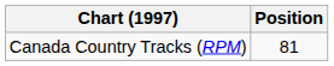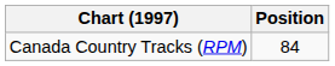 <table class="wikitable sortable">
 <tr>
 <th scope="col">Chart (1997)</th>
 <th scope="col">Position</th>
 </tr>
 <tr>
 <td>Canada Country Tracks (<em><a href='#'>RPM</a></em>)</td>
-<td align="center">81</td>
+<td align="center">84</td>
 </tr>
 </table>
